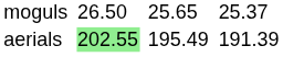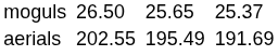 <table>
 <tr>
 <td>moguls<br></td>
 <td></td>
 <td>26.50</td>
 <td></td>
 <td>25.65</td>
 <td></td>
 <td>25.37</td>
 </tr>
 <tr>
 <td>aerials<br></td>
 <td></td>
-<td style="background: lightgreen;">202.55</td>
+<td>202.55</td>
 <td></td>
 <td>195.49</td>
 <td></td>
-<td>191.39</td>
+<td>191.69</td>
 </tr>
 </table>
